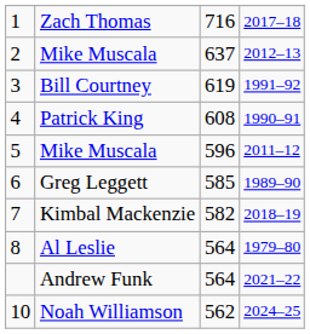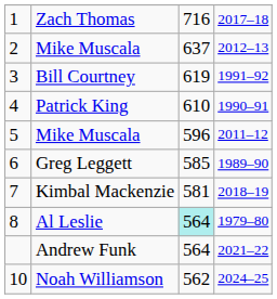 <table class="wikitable">
 <tr>
 </tr>
 <tr>
 <td>1</td>
 <td><a href='#'>Zach Thomas</a></td>
 <td>716</td>
 <td style="font-size:80%;"><a href='#'>2017–18</a></td>
 </tr>
 <tr>
 <td>2</td>
 <td><a href='#'>Mike Muscala</a></td>
 <td>637</td>
 <td style="font-size:80%;"><a href='#'>2012–13</a></td>
 </tr>
 <tr>
 <td>3</td>
 <td><a href='#'>Bill Courtney</a></td>
 <td>619</td>
 <td style="font-size:80%;"><a href='#'>1991–92</a></td>
 </tr>
 <tr>
 <td>4</td>
 <td><a href='#'>Patrick King</a></td>
-<td>608</td>
+<td>610</td>
 <td style="font-size:80%;"><a href='#'>1990–91</a></td>
 </tr>
 <tr>
 <td>5</td>
 <td><a href='#'>Mike Muscala</a></td>
 <td>596</td>
 <td style="font-size:80%;"><a href='#'>2011–12</a></td>
 </tr>
 <tr>
 <td>6</td>
 <td>Greg Leggett</td>
 <td>585</td>
 <td style="font-size:80%;"><a href='#'>1989–90</a></td>
 </tr>
 <tr>
 <td>7</td>
 <td>Kimbal Mackenzie</td>
-<td>582</td>
+<td>581</td>
 <td style="font-size:80%;"><a href='#'>2018–19</a></td>
 </tr>
 <tr>
 <td>8</td>
 <td><a href='#'>Al Leslie</a></td>
-<td>564</td>
+<td style="background: paleturquoise;">564</td>
 <td style="font-size:80%;"><a href='#'>1979–80</a></td>
 </tr>
 <tr>
 <td></td>
 <td>Andrew Funk</td>
 <td>564</td>
 <td style="font-size:80%;"><a href='#'>2021–22</a></td>
 </tr>
 <tr>
 <td>10</td>
 <td><a href='#'>Noah Williamson</a></td>
 <td>562</td>
 <td style="font-size:80%;"><a href='#'>2024–25</a></td>
 </tr>
 </table>
